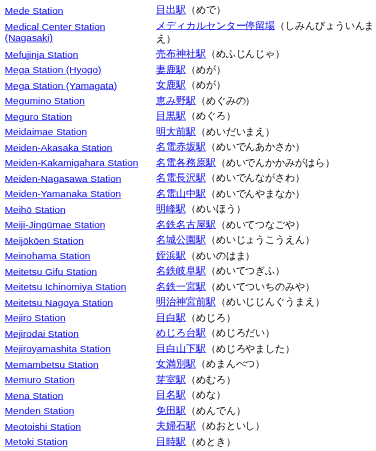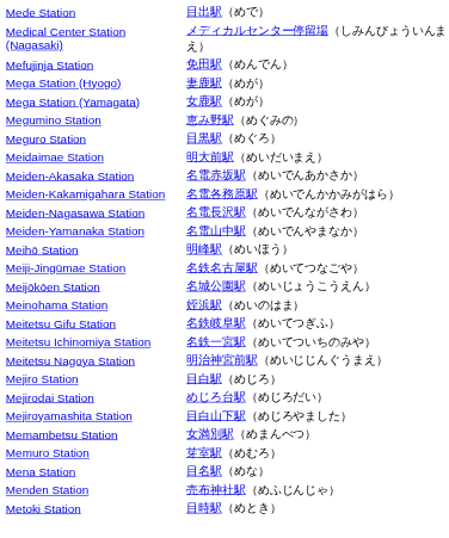 <table>
 <tr>
 <td><a href='#'>Mede Station</a></td>
 <td><a href='#'>目出駅</a>（めで）</td>
 </tr>
 <tr>
 <td><a href='#'>Medical Center Station (Nagasaki)</a></td>
 <td><a href='#'>メディカルセンター停留場</a>（しみんびょういんまえ）</td>
 </tr>
 <tr>
 <td><a href='#'>Mefujinja Station</a></td>
-<td><a href='#'>売布神社駅</a>（めふじんじゃ）</td>
+<td><a href='#'>免田駅</a>（めんでん）</td>
 </tr>
 <tr>
 <td><a href='#'>Mega Station (Hyogo)</a></td>
 <td><a href='#'>妻鹿駅</a>（めが）</td>
 </tr>
 <tr>
 <td><a href='#'>Mega Station (Yamagata)</a></td>
 <td><a href='#'>女鹿駅</a>（めが）</td>
 </tr>
 <tr>
 <td><a href='#'>Megumino Station</a></td>
 <td><a href='#'>恵み野駅</a>（めぐみの）</td>
 </tr>
 <tr>
 <td><a href='#'>Meguro Station</a></td>
 <td><a href='#'>目黒駅</a>（めぐろ）</td>
 </tr>
 <tr>
 <td><a href='#'>Meidaimae Station</a></td>
 <td><a href='#'>明大前駅</a>（めいだいまえ）</td>
 </tr>
 <tr>
 <td><a href='#'>Meiden-Akasaka Station</a></td>
 <td><a href='#'>名電赤坂駅</a>（めいでんあかさか）</td>
 </tr>
 <tr>
 <td><a href='#'>Meiden-Kakamigahara Station</a></td>
 <td><a href='#'>名電各務原駅</a>（めいでんかかみがはら）</td>
 </tr>
 <tr>
 <td><a href='#'>Meiden-Nagasawa Station</a></td>
 <td><a href='#'>名電長沢駅</a>（めいでんながさわ）</td>
 </tr>
 <tr>
 <td><a href='#'>Meiden-Yamanaka Station</a></td>
 <td><a href='#'>名電山中駅</a>（めいでんやまなか）</td>
 </tr>
 <tr>
 <td><a href='#'>Meihō Station</a></td>
 <td><a href='#'>明峰駅</a>（めいほう）</td>
 </tr>
 <tr>
 <td><a href='#'>Meiji-Jingūmae Station</a></td>
 <td><a href='#'>名鉄名古屋駅</a>（めいてつなごや）</td>
 </tr>
 <tr>
 <td><a href='#'>Meijōkōen Station</a></td>
 <td><a href='#'>名城公園駅</a>（めいじょうこうえん）</td>
 </tr>
 <tr>
 <td><a href='#'>Meinohama Station</a></td>
 <td><a href='#'>姪浜駅</a>（めいのはま）</td>
 </tr>
 <tr>
 <td><a href='#'>Meitetsu Gifu Station</a></td>
 <td><a href='#'>名鉄岐阜駅</a>（めいてつぎふ）</td>
 </tr>
 <tr>
 <td><a href='#'>Meitetsu Ichinomiya Station</a></td>
 <td><a href='#'>名鉄一宮駅</a>（めいてついちのみや）</td>
 </tr>
 <tr>
 <td><a href='#'>Meitetsu Nagoya Station</a></td>
 <td><a href='#'>明治神宮前駅</a>（めいじじんぐうまえ）</td>
 </tr>
 <tr>
 <td><a href='#'>Mejiro Station</a></td>
 <td><a href='#'>目白駅</a>（めじろ）</td>
 </tr>
 <tr>
 <td><a href='#'>Mejirodai Station</a></td>
 <td><a href='#'>めじろ台駅</a>（めじろだい）</td>
 </tr>
 <tr>
 <td><a href='#'>Mejiroyamashita Station</a></td>
 <td><a href='#'>目白山下駅</a>（めじろやました）</td>
 </tr>
 <tr>
 <td><a href='#'>Memambetsu Station</a></td>
 <td><a href='#'>女満別駅</a>（めまんべつ）</td>
 </tr>
 <tr>
 <td><a href='#'>Memuro Station</a></td>
 <td><a href='#'>芽室駅</a>（めむろ）</td>
 </tr>
 <tr>
 <td><a href='#'>Mena Station</a></td>
 <td><a href='#'>目名駅</a>（めな）</td>
 </tr>
 <tr>
 <td><a href='#'>Menden Station</a></td>
-<td><a href='#'>免田駅</a>（めんでん）</td>
-</tr>
-<tr>
-<td><a href='#'>Meotoishi Station</a></td>
-<td><a href='#'>夫婦石駅</a>（めおといし）</td>
+<td><a href='#'>売布神社駅</a>（めふじんじゃ）</td>
 </tr>
 <tr>
 <td><a href='#'>Metoki Station</a></td>
 <td><a href='#'>目時駅</a>（めとき）</td>
 </tr>
 </table>
